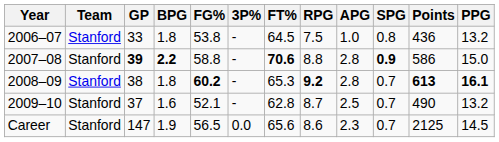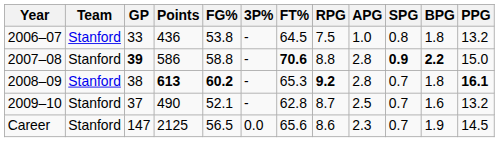 <table class="wikitable">
 <tr>
 <th>Year</th>
 <th>Team</th>
 <th>GP</th>
-<th>BPG</th>
+<th>Points</th>
 <th>FG%</th>
 <th>3P%</th>
 <th>FT%</th>
 <th>RPG</th>
 <th>APG</th>
 <th>SPG</th>
-<th>Points</th>
+<th>BPG</th>
 <th>PPG</th>
 </tr>
 <tr>
 <td>2006–07</td>
 <td><a href='#'>Stanford</a></td>
 <td>33</td>
-<td>1.8</td>
+<td>436</td>
 <td>53.8</td>
 <td>-</td>
 <td>64.5</td>
 <td>7.5</td>
 <td>1.0</td>
 <td>0.8</td>
-<td>436</td>
+<td>1.8</td>
 <td>13.2</td>
 </tr>
 <tr>
 <td>2007–08</td>
 <td>Stanford</td>
 <td><strong>39</strong></td>
-<td><strong>2.2</strong></td>
+<td>586</td>
 <td>58.8</td>
 <td>-</td>
 <td><strong>70.6</strong></td>
 <td>8.8</td>
 <td>2.8</td>
 <td><strong>0.9</strong></td>
-<td>586</td>
+<td><strong>2.2</strong></td>
 <td>15.0</td>
 </tr>
 <tr>
 <td>2008–09</td>
 <td><a href='#'>Stanford</a></td>
 <td>38</td>
-<td>1.8</td>
+<td><strong>613</strong></td>
 <td><strong>60.2</strong></td>
 <td>-</td>
 <td>65.3</td>
 <td><strong>9.2</strong></td>
 <td>2.8</td>
 <td>0.7</td>
-<td><strong>613</strong></td>
+<td>1.8</td>
 <td><strong>16.1</strong></td>
 </tr>
 <tr>
 <td>2009–10</td>
 <td>Stanford</td>
 <td>37</td>
-<td>1.6</td>
+<td>490</td>
 <td>52.1</td>
 <td>-</td>
 <td>62.8</td>
 <td>8.7</td>
 <td>2.5</td>
 <td>0.7</td>
-<td>490</td>
+<td>1.6</td>
 <td>13.2</td>
 </tr>
 <tr>
 <td>Career</td>
 <td>Stanford</td>
 <td>147</td>
-<td>1.9</td>
+<td>2125</td>
 <td>56.5</td>
 <td>0.0</td>
 <td>65.6</td>
 <td>8.6</td>
 <td>2.3</td>
 <td>0.7</td>
-<td>2125</td>
+<td>1.9</td>
 <td>14.5</td>
 </tr>
 </table>
